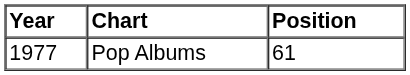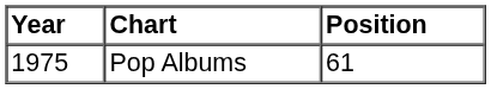 <table border=1 cellspacing=0 cellpadding=2 width="300px">
 <tr>
 <th align="left">Year</th>
 <th align="left">Chart</th>
 <th align="left">Position</th>
 </tr>
 <tr>
-<td align="left">1977</td>
+<td align="left">1975</td>
 <td align="left">Pop Albums</td>
 <td align="left">61</td>
 </tr>
 <tr>
 </tr>
 </table>
